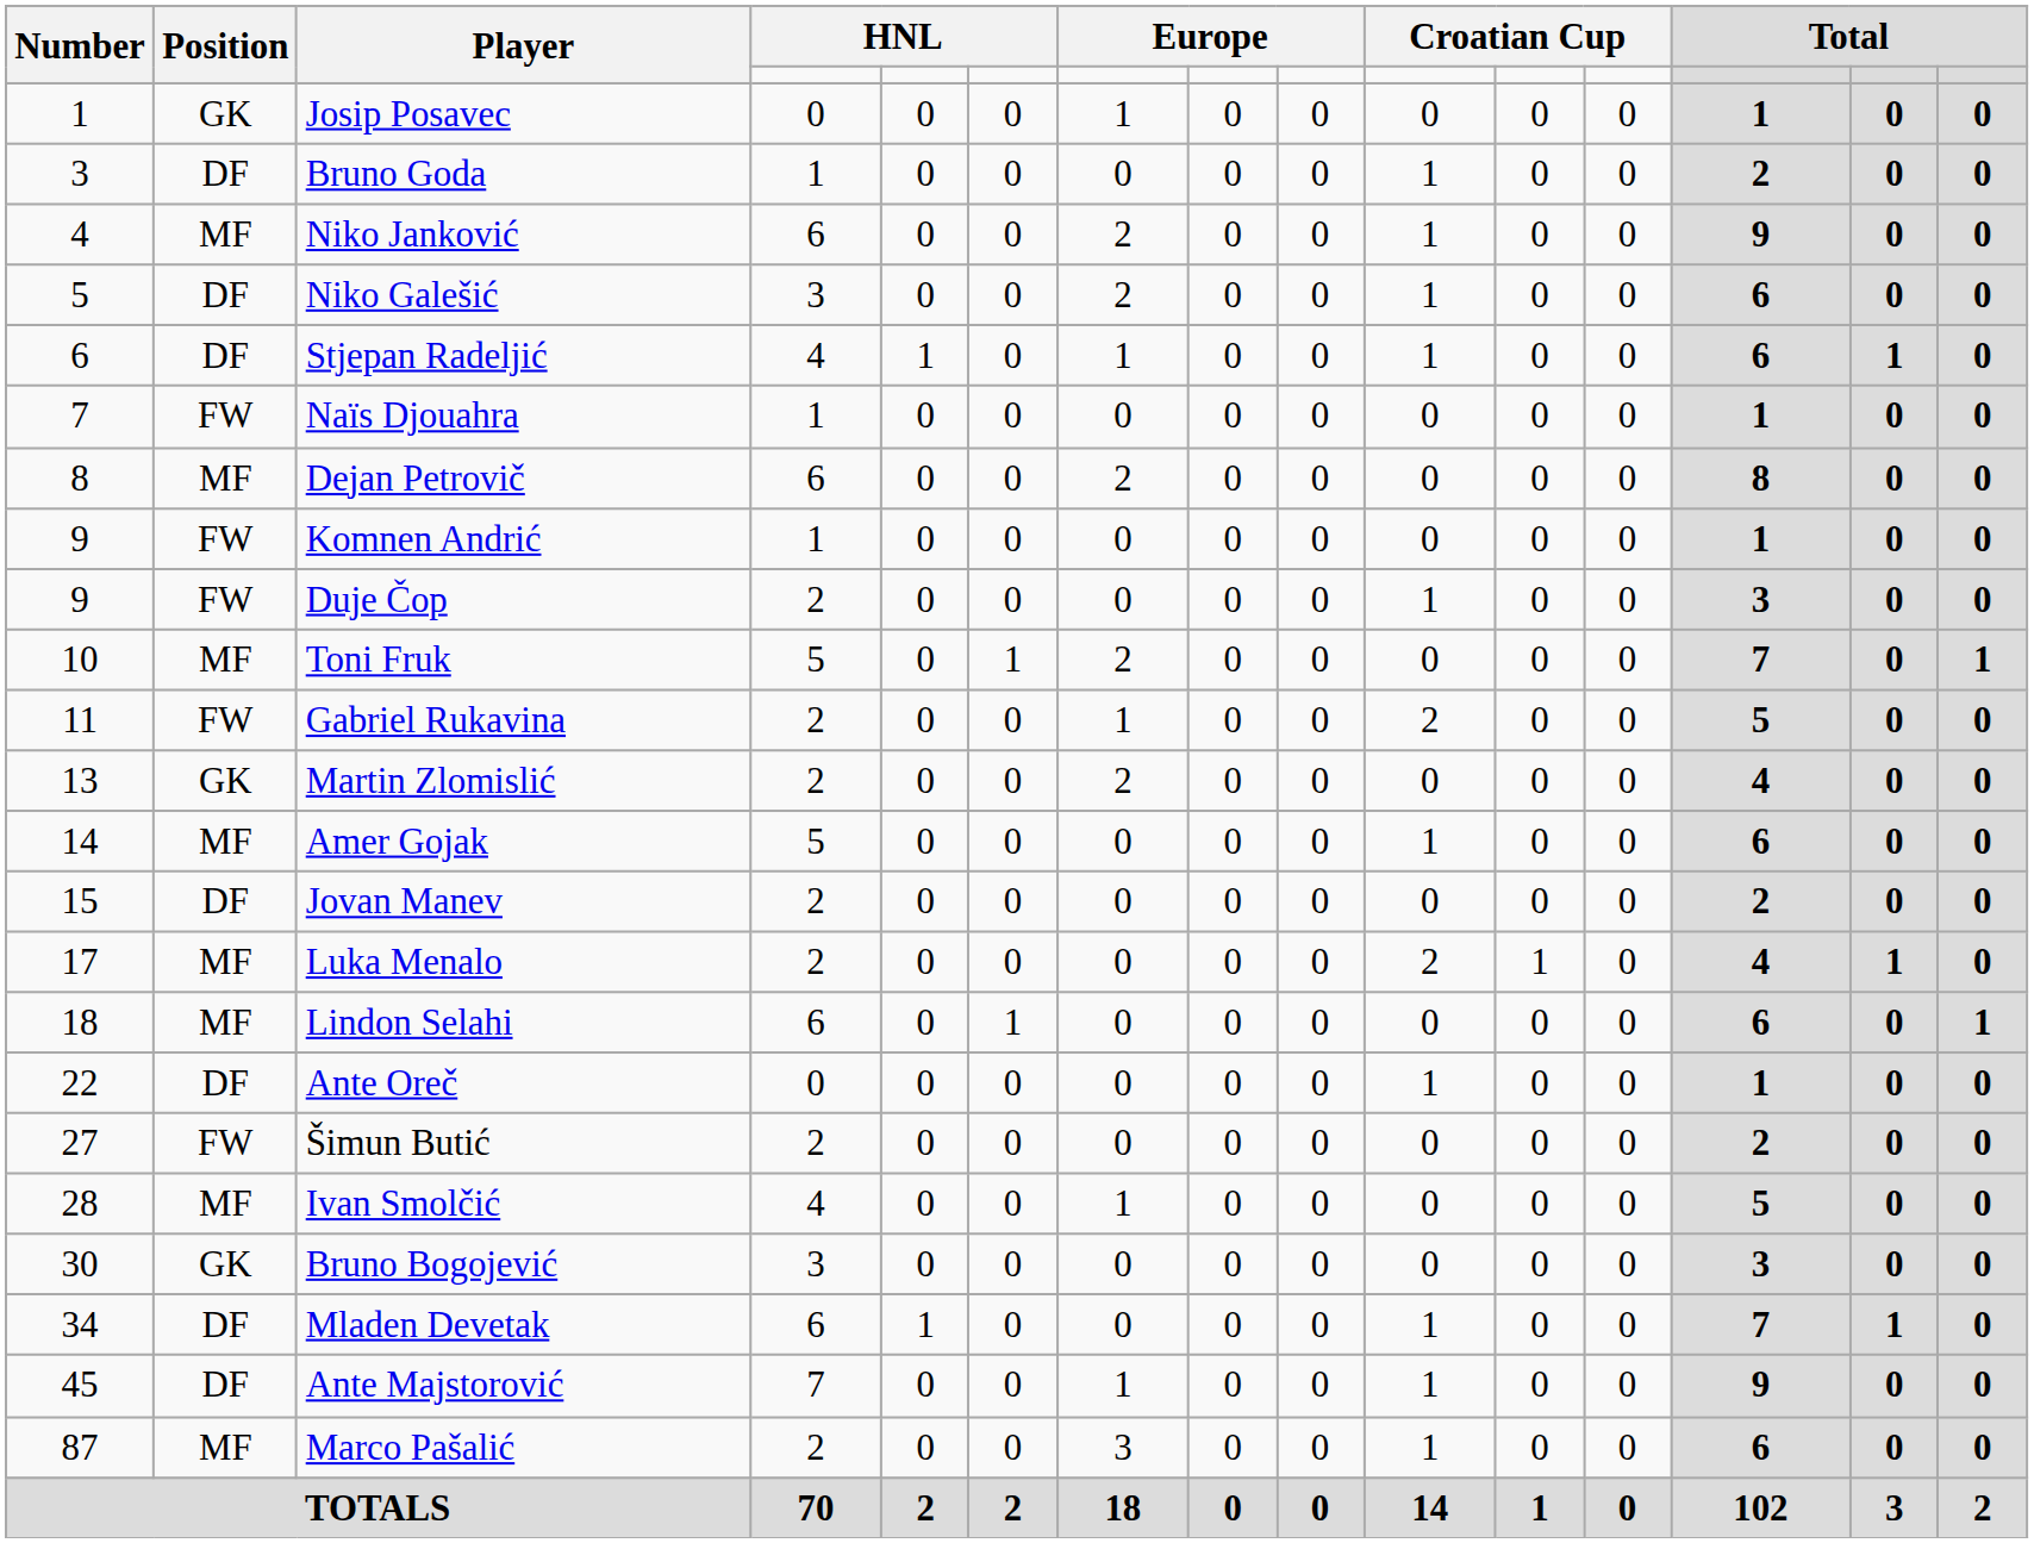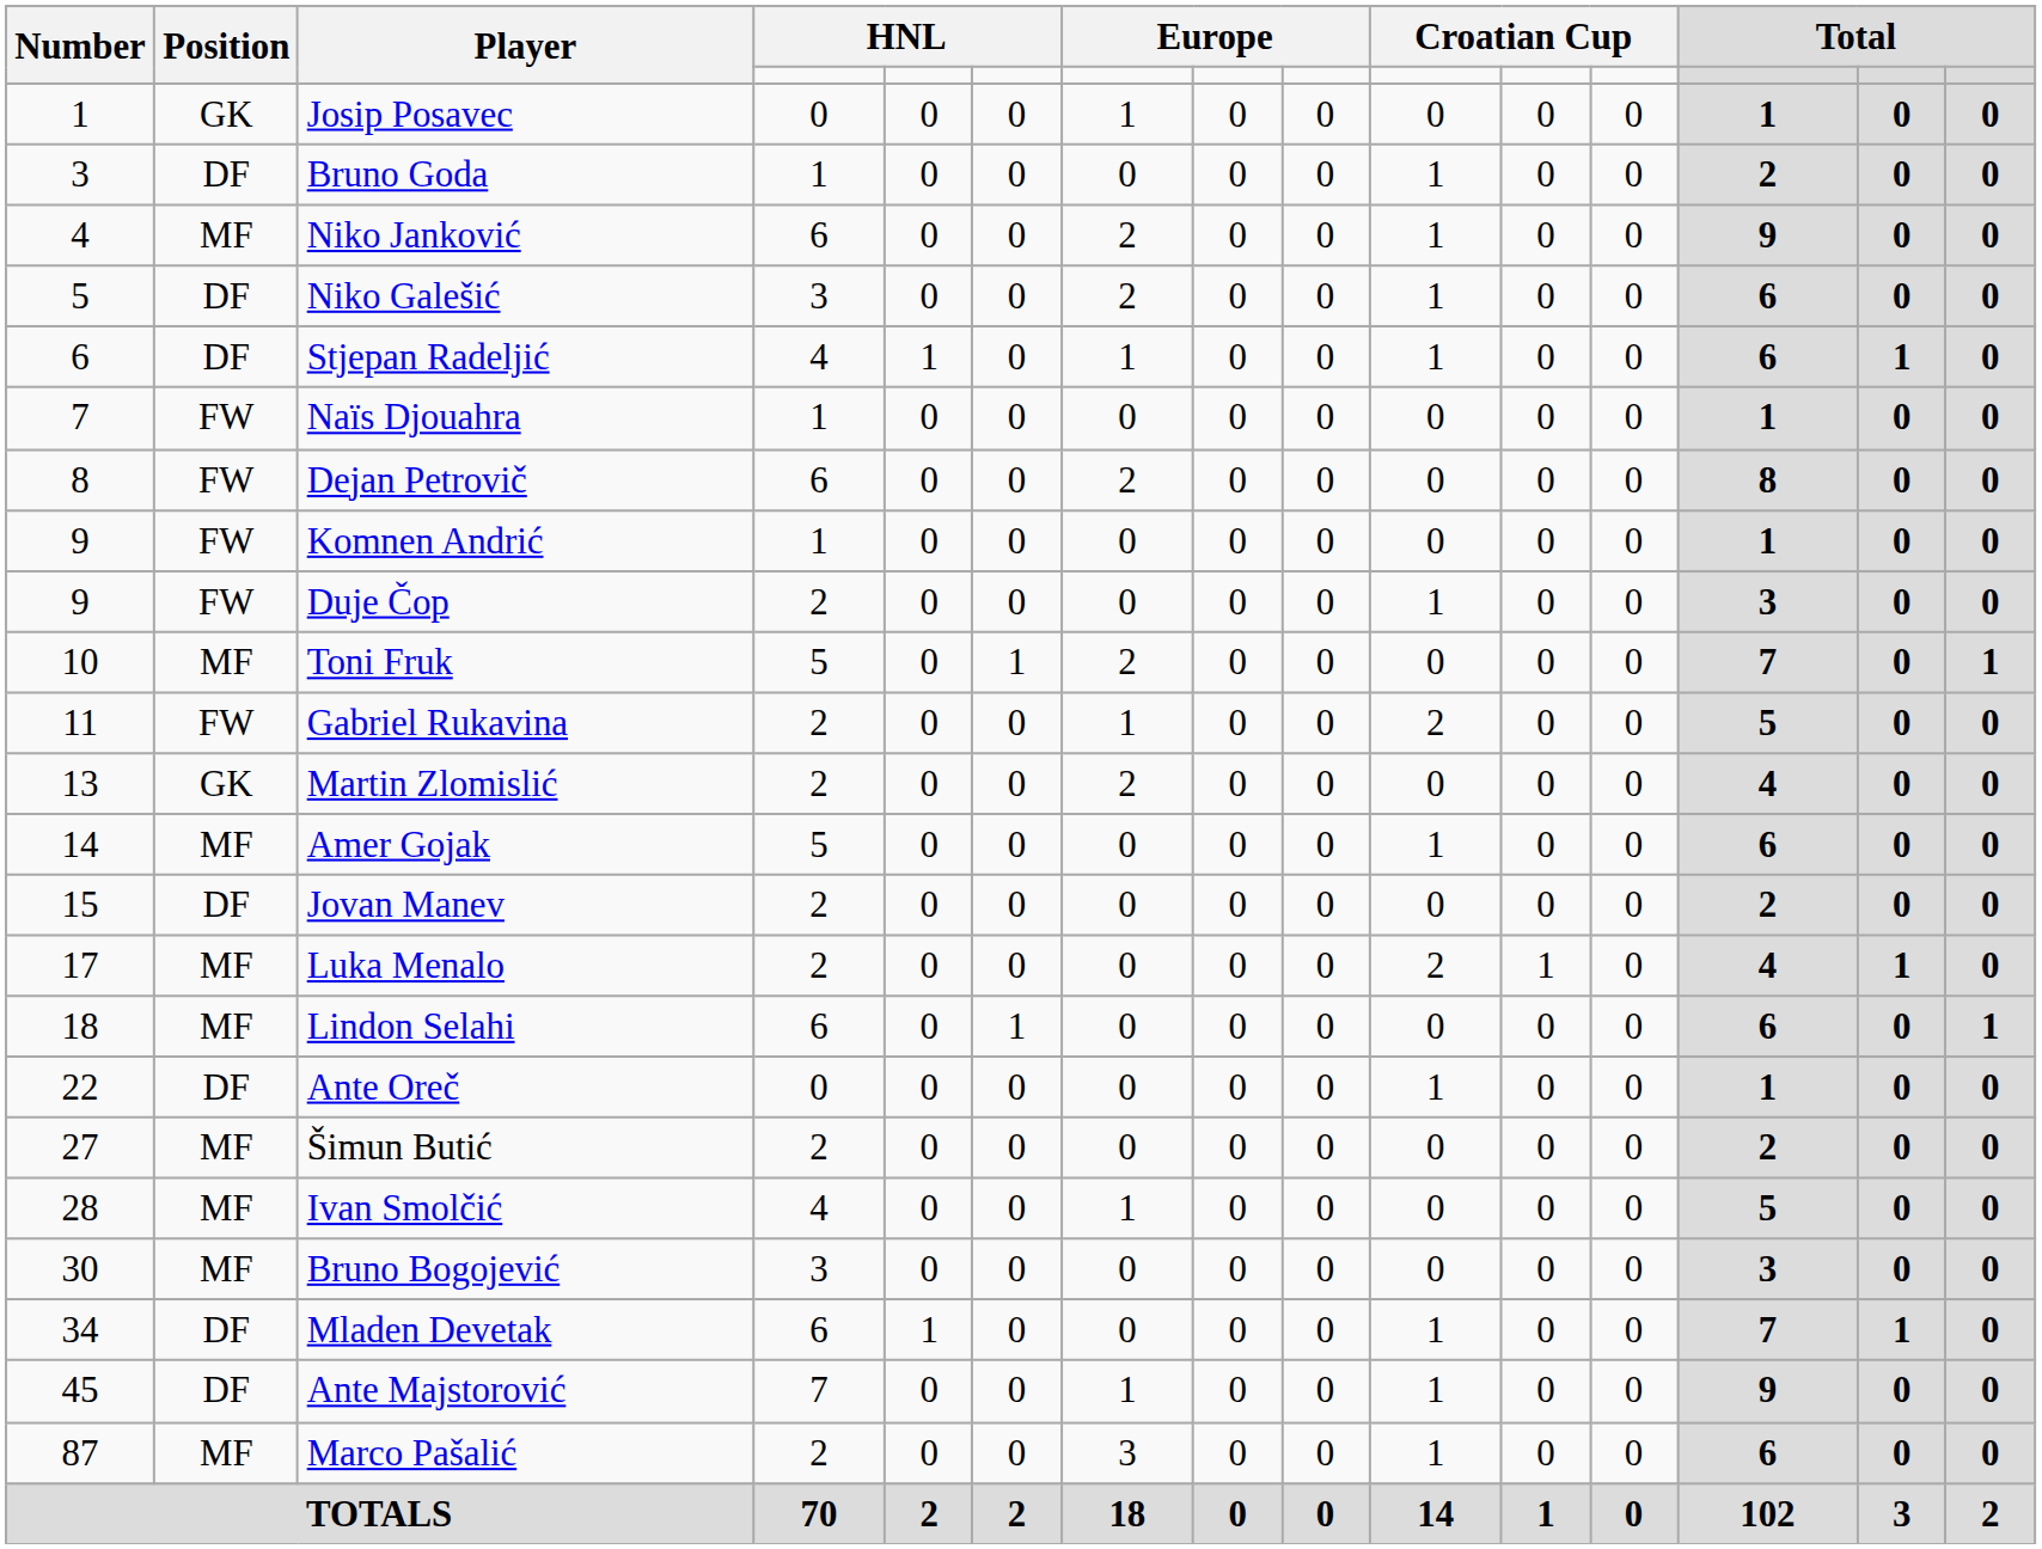 <table class="wikitable" style="font-size: 95%; text-align: center;">
 <tr>
 <th width=40 rowspan="2" align="center">Number</th>
 <th width=40 rowspan="2" align="center">Position</th>
 <th width=180 rowspan="2" align="center">Player</th>
 <th width=120 colspan="3" align="center">HNL</th>
 <th width=120 colspan="3" align="center">Europe</th>
 <th width=120 colspan="3" align="center">Croatian Cup</th>
 <th width=140 colspan="3" align="center" style="background: #DCDCDC">Total</th>
 </tr>
 <tr>
 <td></td>
 <td></td>
 <td></td>
 <td></td>
 <td></td>
 <td></td>
 <td></td>
 <td></td>
 <td></td>
 <th style="background: #DCDCDC"></th>
 <th style="background: #DCDCDC"></th>
 <th style="background: #DCDCDC"></th>
 </tr>
 <tr>
 <td>1</td>
 <td>GK</td>
 <td style="text-align:left;"> <a href='#'>Josip Posavec</a></td>
 <td>0</td>
 <td>0</td>
 <td>0</td>
 <td>1</td>
 <td>0</td>
 <td>0</td>
 <td>0</td>
 <td>0</td>
 <td>0</td>
 <th style="background: #DCDCDC">1</th>
 <th style="background: #DCDCDC">0</th>
 <th style="background: #DCDCDC">0</th>
 </tr>
 <tr>
 <td>3</td>
 <td>DF</td>
 <td style="text-align:left;"> <a href='#'>Bruno Goda</a></td>
 <td>1</td>
 <td>0</td>
 <td>0</td>
 <td>0</td>
 <td>0</td>
 <td>0</td>
 <td>1</td>
 <td>0</td>
 <td>0</td>
 <th style="background: #DCDCDC">2</th>
 <th style="background: #DCDCDC">0</th>
 <th style="background: #DCDCDC">0</th>
 </tr>
 <tr>
 <td>4</td>
 <td>MF</td>
 <td style="text-align:left;"> <a href='#'>Niko Janković</a></td>
 <td>6</td>
 <td>0</td>
 <td>0</td>
 <td>2</td>
 <td>0</td>
 <td>0</td>
 <td>1</td>
 <td>0</td>
 <td>0</td>
 <th style="background: #DCDCDC">9</th>
 <th style="background: #DCDCDC">0</th>
 <th style="background: #DCDCDC">0</th>
 </tr>
 <tr>
 <td>5</td>
 <td>DF</td>
 <td style="text-align:left;"> <a href='#'>Niko Galešić</a></td>
 <td>3</td>
 <td>0</td>
 <td>0</td>
 <td>2</td>
 <td>0</td>
 <td>0</td>
 <td>1</td>
 <td>0</td>
 <td>0</td>
 <th style="background: #DCDCDC">6</th>
 <th style="background: #DCDCDC">0</th>
 <th style="background: #DCDCDC">0</th>
 </tr>
 <tr>
 <td>6</td>
 <td>DF</td>
 <td style="text-align:left;"> <a href='#'>Stjepan Radeljić</a></td>
 <td>4</td>
 <td>1</td>
 <td>0</td>
 <td>1</td>
 <td>0</td>
 <td>0</td>
 <td>1</td>
 <td>0</td>
 <td>0</td>
 <th style="background: #DCDCDC">6</th>
 <th style="background: #DCDCDC">1</th>
 <th style="background: #DCDCDC">0</th>
 </tr>
 <tr>
 <td>7</td>
 <td>FW</td>
 <td style="text-align:left;"> <a href='#'>Naïs Djouahra</a></td>
 <td>1</td>
 <td>0</td>
 <td>0</td>
 <td>0</td>
 <td>0</td>
 <td>0</td>
 <td>0</td>
 <td>0</td>
 <td>0</td>
 <th style="background: #DCDCDC">1</th>
 <th style="background: #DCDCDC">0</th>
 <th style="background: #DCDCDC">0</th>
 </tr>
 <tr>
 <td>8</td>
-<td>MF</td>
+<td>FW</td>
 <td style="text-align:left;"> <a href='#'>Dejan Petrovič</a></td>
 <td>6</td>
 <td>0</td>
 <td>0</td>
 <td>2</td>
 <td>0</td>
 <td>0</td>
 <td>0</td>
 <td>0</td>
 <td>0</td>
 <th style="background: #DCDCDC">8</th>
 <th style="background: #DCDCDC">0</th>
 <th style="background: #DCDCDC">0</th>
 </tr>
 <tr>
 <td>9</td>
 <td>FW</td>
 <td style="text-align:left;"> <a href='#'>Komnen Andrić</a></td>
 <td>1</td>
 <td>0</td>
 <td>0</td>
 <td>0</td>
 <td>0</td>
 <td>0</td>
 <td>0</td>
 <td>0</td>
 <td>0</td>
 <th style="background: #DCDCDC">1</th>
 <th style="background: #DCDCDC">0</th>
 <th style="background: #DCDCDC">0</th>
 </tr>
 <tr>
 <td>9</td>
 <td>FW</td>
 <td style="text-align:left;"> <a href='#'>Duje Čop</a></td>
 <td>2</td>
 <td>0</td>
 <td>0</td>
 <td>0</td>
 <td>0</td>
 <td>0</td>
 <td>1</td>
 <td>0</td>
 <td>0</td>
 <th style="background: #DCDCDC">3</th>
 <th style="background: #DCDCDC">0</th>
 <th style="background: #DCDCDC">0</th>
 </tr>
 <tr>
 <td>10</td>
 <td>MF</td>
 <td style="text-align:left;"> <a href='#'>Toni Fruk</a></td>
 <td>5</td>
 <td>0</td>
 <td>1</td>
 <td>2</td>
 <td>0</td>
 <td>0</td>
 <td>0</td>
 <td>0</td>
 <td>0</td>
 <th style="background: #DCDCDC">7</th>
 <th style="background: #DCDCDC">0</th>
 <th style="background: #DCDCDC">1</th>
 </tr>
 <tr>
 <td>11</td>
 <td>FW</td>
 <td style="text-align:left;"> <a href='#'>Gabriel Rukavina</a></td>
 <td>2</td>
 <td>0</td>
 <td>0</td>
 <td>1</td>
 <td>0</td>
 <td>0</td>
 <td>2</td>
 <td>0</td>
 <td>0</td>
 <th style="background: #DCDCDC">5</th>
 <th style="background: #DCDCDC">0</th>
 <th style="background: #DCDCDC">0</th>
 </tr>
 <tr>
 <td>13</td>
 <td>GK</td>
 <td style="text-align:left;"> <a href='#'>Martin Zlomislić</a></td>
 <td>2</td>
 <td>0</td>
 <td>0</td>
 <td>2</td>
 <td>0</td>
 <td>0</td>
 <td>0</td>
 <td>0</td>
 <td>0</td>
 <th style="background: #DCDCDC">4</th>
 <th style="background: #DCDCDC">0</th>
 <th style="background: #DCDCDC">0</th>
 </tr>
 <tr>
 <td>14</td>
 <td>MF</td>
 <td style="text-align:left;"> <a href='#'>Amer Gojak</a></td>
 <td>5</td>
 <td>0</td>
 <td>0</td>
 <td>0</td>
 <td>0</td>
 <td>0</td>
 <td>1</td>
 <td>0</td>
 <td>0</td>
 <th style="background: #DCDCDC">6</th>
 <th style="background: #DCDCDC">0</th>
 <th style="background: #DCDCDC">0</th>
 </tr>
 <tr>
 <td>15</td>
 <td>DF</td>
 <td style="text-align:left;"> <a href='#'>Jovan Manev</a></td>
 <td>2</td>
 <td>0</td>
 <td>0</td>
 <td>0</td>
 <td>0</td>
 <td>0</td>
 <td>0</td>
 <td>0</td>
 <td>0</td>
 <th style="background: #DCDCDC">2</th>
 <th style="background: #DCDCDC">0</th>
 <th style="background: #DCDCDC">0</th>
 </tr>
 <tr>
 <td>17</td>
 <td>MF</td>
 <td style="text-align:left;"> <a href='#'>Luka Menalo</a></td>
 <td>2</td>
 <td>0</td>
 <td>0</td>
 <td>0</td>
 <td>0</td>
 <td>0</td>
 <td>2</td>
 <td>1</td>
 <td>0</td>
 <th style="background: #DCDCDC">4</th>
 <th style="background: #DCDCDC">1</th>
 <th style="background: #DCDCDC">0</th>
 </tr>
 <tr>
 <td>18</td>
 <td>MF</td>
 <td style="text-align:left;"> <a href='#'>Lindon Selahi</a></td>
 <td>6</td>
 <td>0</td>
 <td>1</td>
 <td>0</td>
 <td>0</td>
 <td>0</td>
 <td>0</td>
 <td>0</td>
 <td>0</td>
 <th style="background: #DCDCDC">6</th>
 <th style="background: #DCDCDC">0</th>
 <th style="background: #DCDCDC">1</th>
 </tr>
 <tr>
 <td>22</td>
 <td>DF</td>
 <td style="text-align:left;"> <a href='#'>Ante Oreč</a></td>
 <td>0</td>
 <td>0</td>
 <td>0</td>
 <td>0</td>
 <td>0</td>
 <td>0</td>
 <td>1</td>
 <td>0</td>
 <td>0</td>
 <th style="background: #DCDCDC">1</th>
 <th style="background: #DCDCDC">0</th>
 <th style="background: #DCDCDC">0</th>
 </tr>
 <tr>
 <td>27</td>
-<td>FW</td>
+<td>MF</td>
 <td style="text-align:left;"> Šimun Butić</td>
 <td>2</td>
 <td>0</td>
 <td>0</td>
 <td>0</td>
 <td>0</td>
 <td>0</td>
 <td>0</td>
 <td>0</td>
 <td>0</td>
 <th style="background: #DCDCDC">2</th>
 <th style="background: #DCDCDC">0</th>
 <th style="background: #DCDCDC">0</th>
 </tr>
 <tr>
 <td>28</td>
 <td>MF</td>
 <td style="text-align:left;"> <a href='#'>Ivan Smolčić</a></td>
 <td>4</td>
 <td>0</td>
 <td>0</td>
 <td>1</td>
 <td>0</td>
 <td>0</td>
 <td>0</td>
 <td>0</td>
 <td>0</td>
 <th style="background: #DCDCDC">5</th>
 <th style="background: #DCDCDC">0</th>
 <th style="background: #DCDCDC">0</th>
 </tr>
 <tr>
 <td>30</td>
-<td>GK</td>
+<td>MF</td>
 <td style="text-align:left;"> <a href='#'>Bruno Bogojević</a></td>
 <td>3</td>
 <td>0</td>
 <td>0</td>
 <td>0</td>
 <td>0</td>
 <td>0</td>
 <td>0</td>
 <td>0</td>
 <td>0</td>
 <th style="background: #DCDCDC">3</th>
 <th style="background: #DCDCDC">0</th>
 <th style="background: #DCDCDC">0</th>
 </tr>
 <tr>
 <td>34</td>
 <td>DF</td>
 <td style="text-align:left;"> <a href='#'>Mladen Devetak</a></td>
 <td>6</td>
 <td>1</td>
 <td>0</td>
 <td>0</td>
 <td>0</td>
 <td>0</td>
 <td>1</td>
 <td>0</td>
 <td>0</td>
 <th style="background: #DCDCDC">7</th>
 <th style="background: #DCDCDC">1</th>
 <th style="background: #DCDCDC">0</th>
 </tr>
 <tr>
 <td>45</td>
 <td>DF</td>
 <td style="text-align:left;"> <a href='#'>Ante Majstorović</a></td>
 <td>7</td>
 <td>0</td>
 <td>0</td>
 <td>1</td>
 <td>0</td>
 <td>0</td>
 <td>1</td>
 <td>0</td>
 <td>0</td>
 <th style="background: #DCDCDC">9</th>
 <th style="background: #DCDCDC">0</th>
 <th style="background: #DCDCDC">0</th>
 </tr>
 <tr>
 <td>87</td>
 <td>MF</td>
 <td style="text-align:left;"> <a href='#'>Marco Pašalić</a></td>
 <td>2</td>
 <td>0</td>
 <td>0</td>
 <td>3</td>
 <td>0</td>
 <td>0</td>
 <td>1</td>
 <td>0</td>
 <td>0</td>
 <th style="background: #DCDCDC">6</th>
 <th style="background: #DCDCDC">0</th>
 <th style="background: #DCDCDC">0</th>
 </tr>
 <tr>
 <th colspan="3" align="center" style="background: #DCDCDC">TOTALS</th>
 <th style="background: #DCDCDC">70</th>
 <th style="background: #DCDCDC">2</th>
 <th style="background: #DCDCDC">2</th>
 <th style="background: #DCDCDC">18</th>
 <th style="background: #DCDCDC">0</th>
 <th style="background: #DCDCDC">0</th>
 <th style="background: #DCDCDC">14</th>
 <th style="background: #DCDCDC">1</th>
 <th style="background: #DCDCDC">0</th>
 <th style="background: #DCDCDC">102</th>
 <th style="background: #DCDCDC">3</th>
 <th style="background: #DCDCDC">2</th>
 </tr>
 </table>
